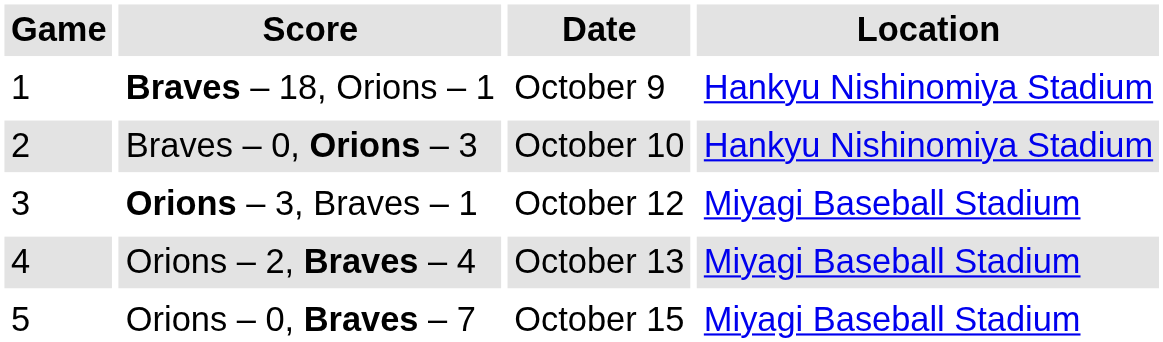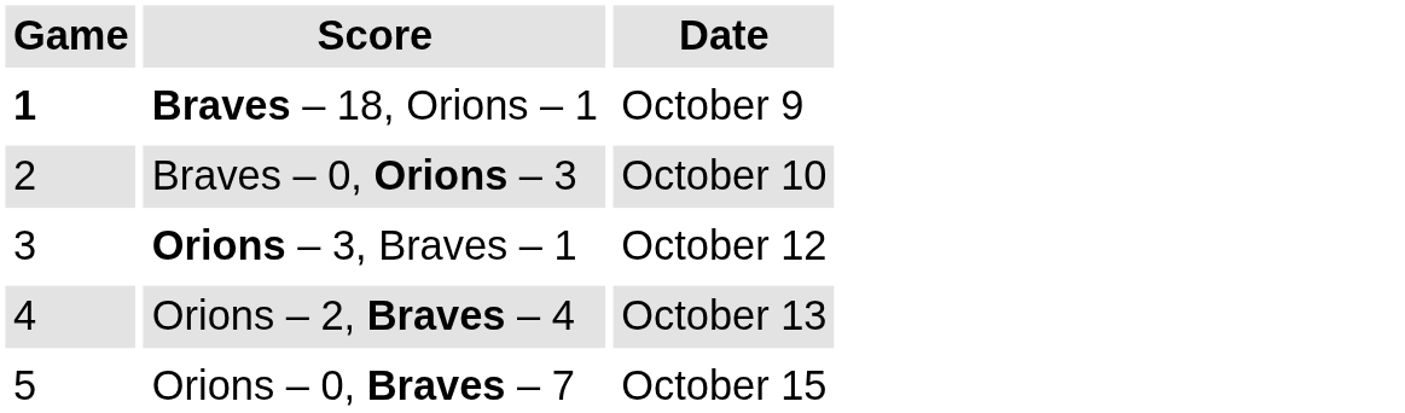 <table border="0" cellspacing="3" cellpadding="3">
 <tr style="background: #e3e3e3;">
 <th>Game</th>
 <th>Score</th>
 <th>Date</th>
-<th>Location</th>
 </tr>
 <tr>
-<td>1</td>
+<td><strong>1</strong></td>
 <td><strong>Braves</strong> – 18, Orions – 1</td>
 <td>October 9</td>
-<td><a href='#'>Hankyu Nishinomiya Stadium</a></td>
 </tr>
 <tr style="background: #e3e3e3;">
 <td>2</td>
 <td>Braves – 0, <strong>Orions</strong> – 3</td>
 <td>October 10</td>
-<td><a href='#'>Hankyu Nishinomiya Stadium</a></td>
 </tr>
 <tr>
 <td>3</td>
 <td><strong>Orions</strong> – 3, Braves – 1</td>
 <td>October 12</td>
-<td><a href='#'>Miyagi Baseball Stadium</a></td>
 </tr>
 <tr style="background: #e3e3e3;">
 <td>4</td>
 <td>Orions – 2, <strong>Braves</strong> – 4</td>
 <td>October 13</td>
-<td><a href='#'>Miyagi Baseball Stadium</a></td>
 </tr>
 <tr>
 <td>5</td>
 <td>Orions – 0, <strong>Braves</strong> – 7</td>
 <td>October 15</td>
-<td><a href='#'>Miyagi Baseball Stadium</a></td>
 </tr>
 </table>
